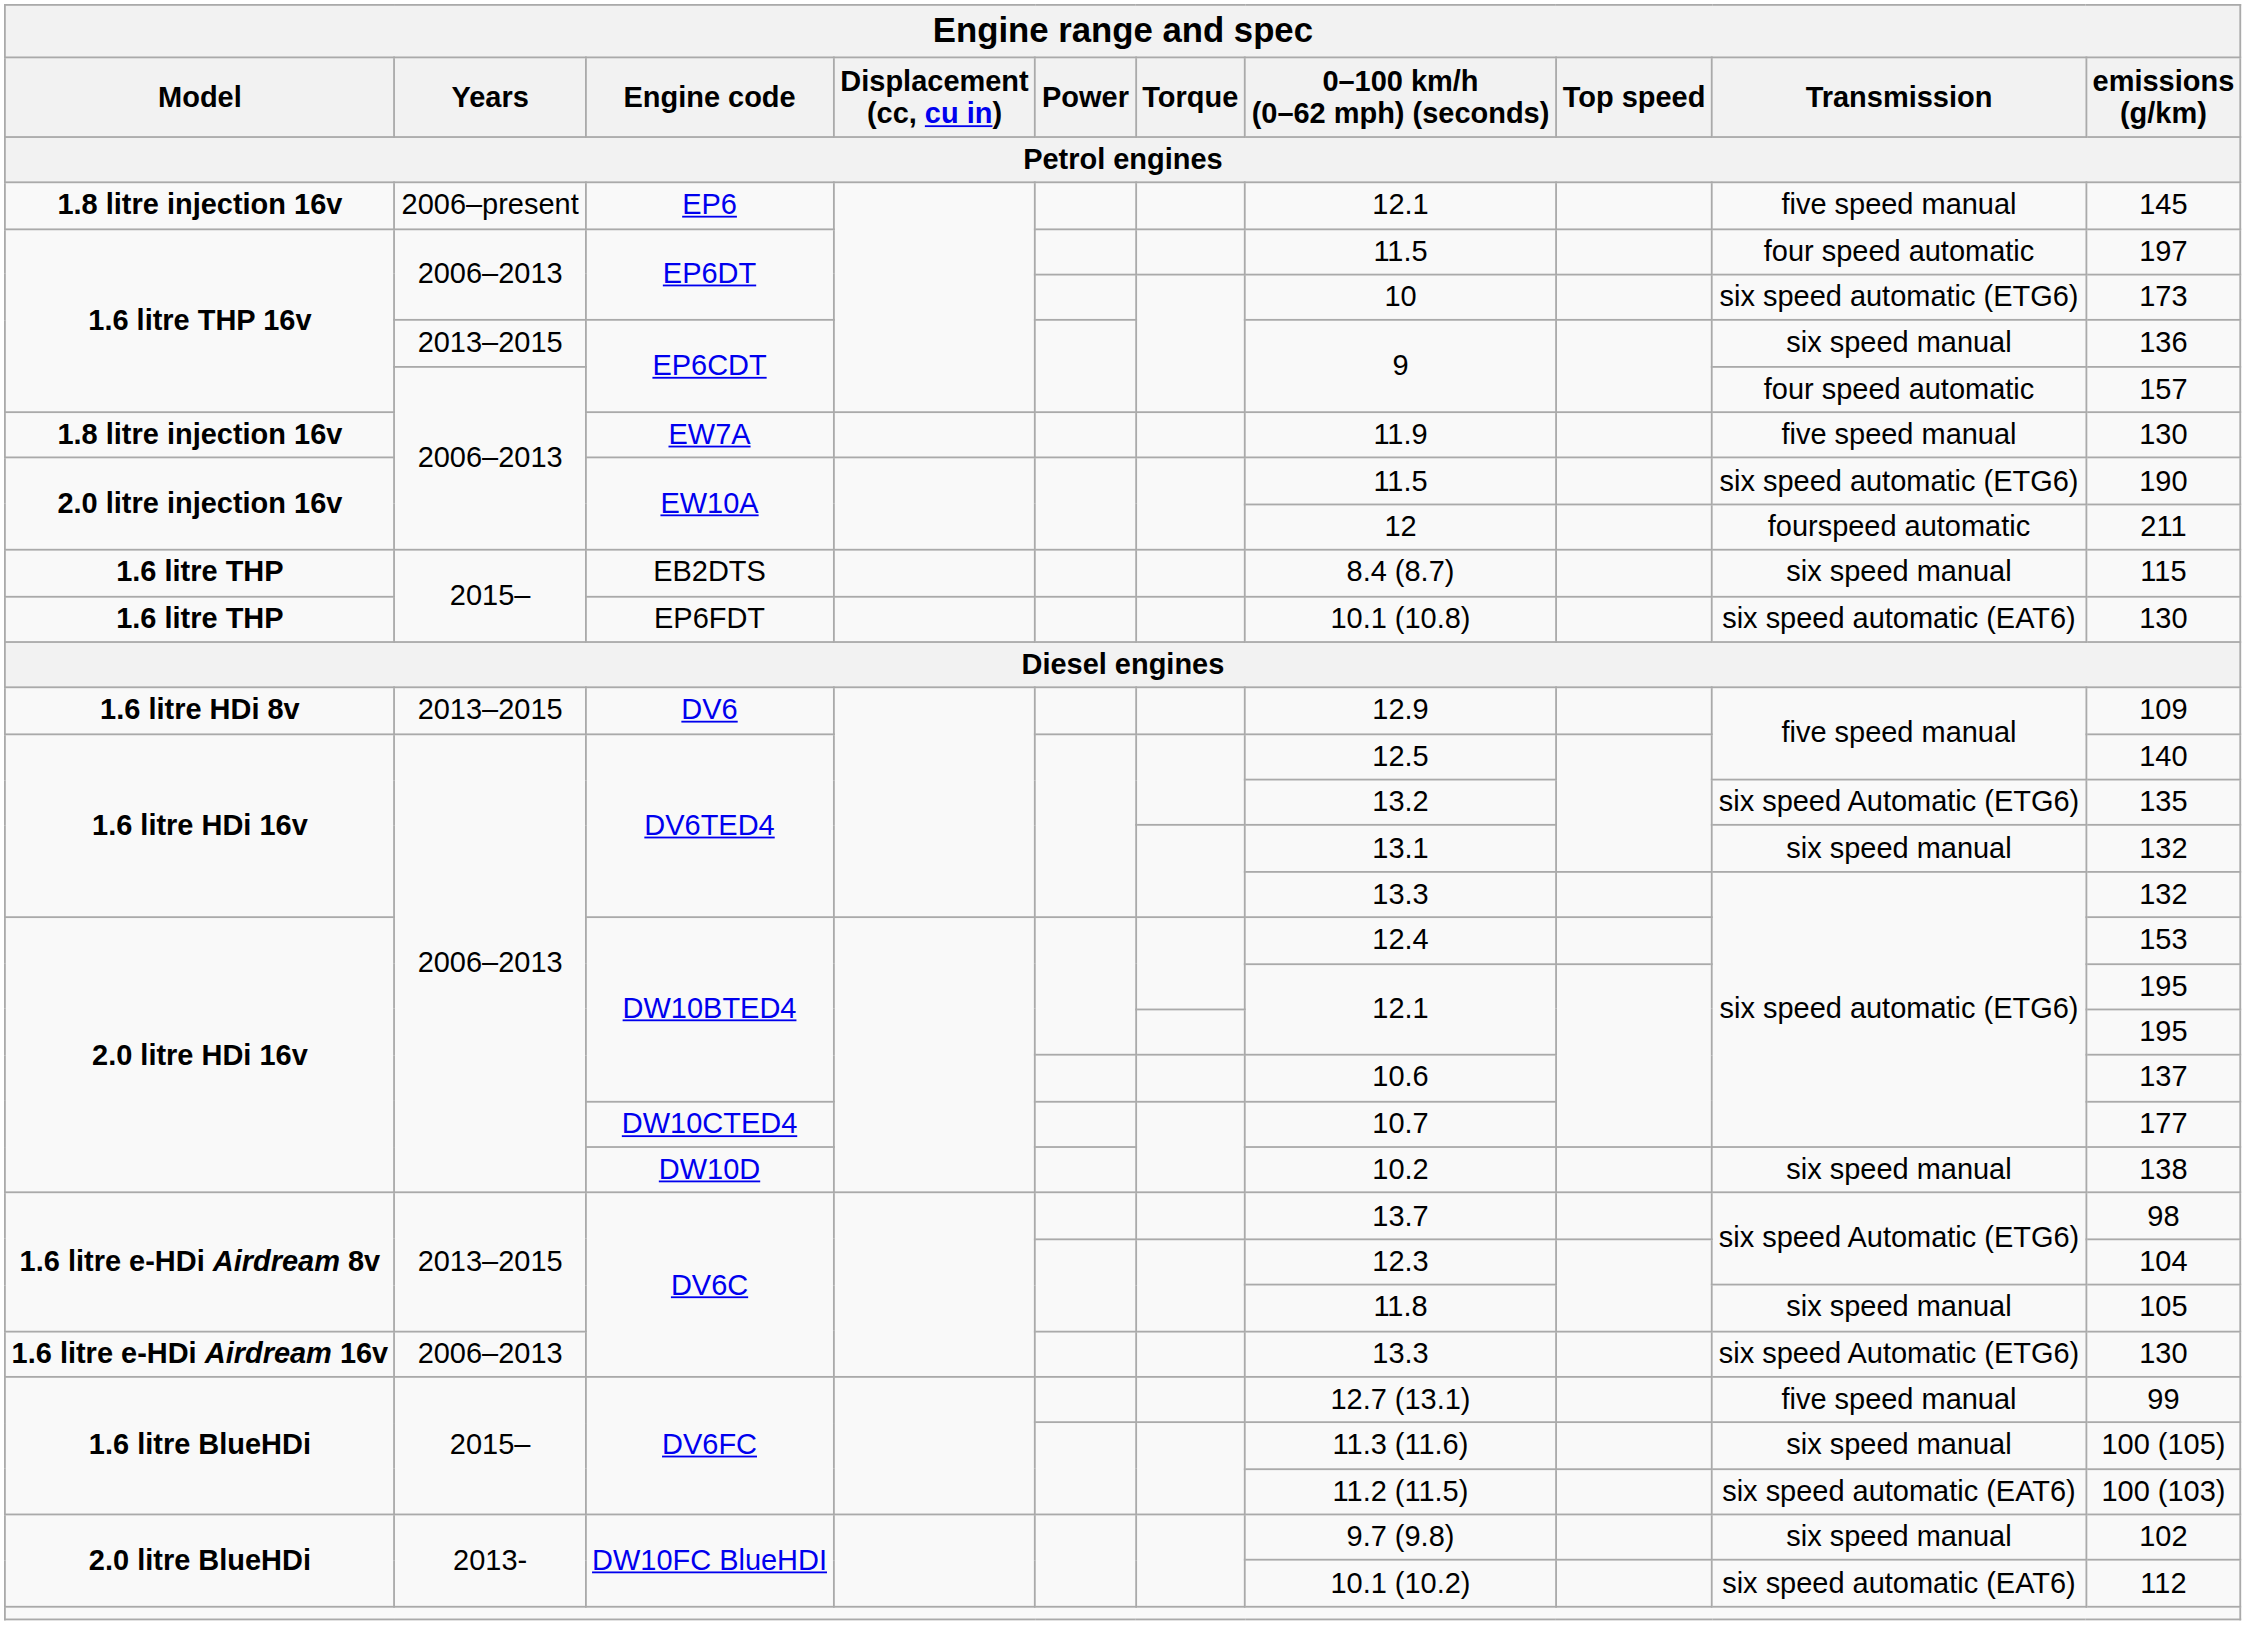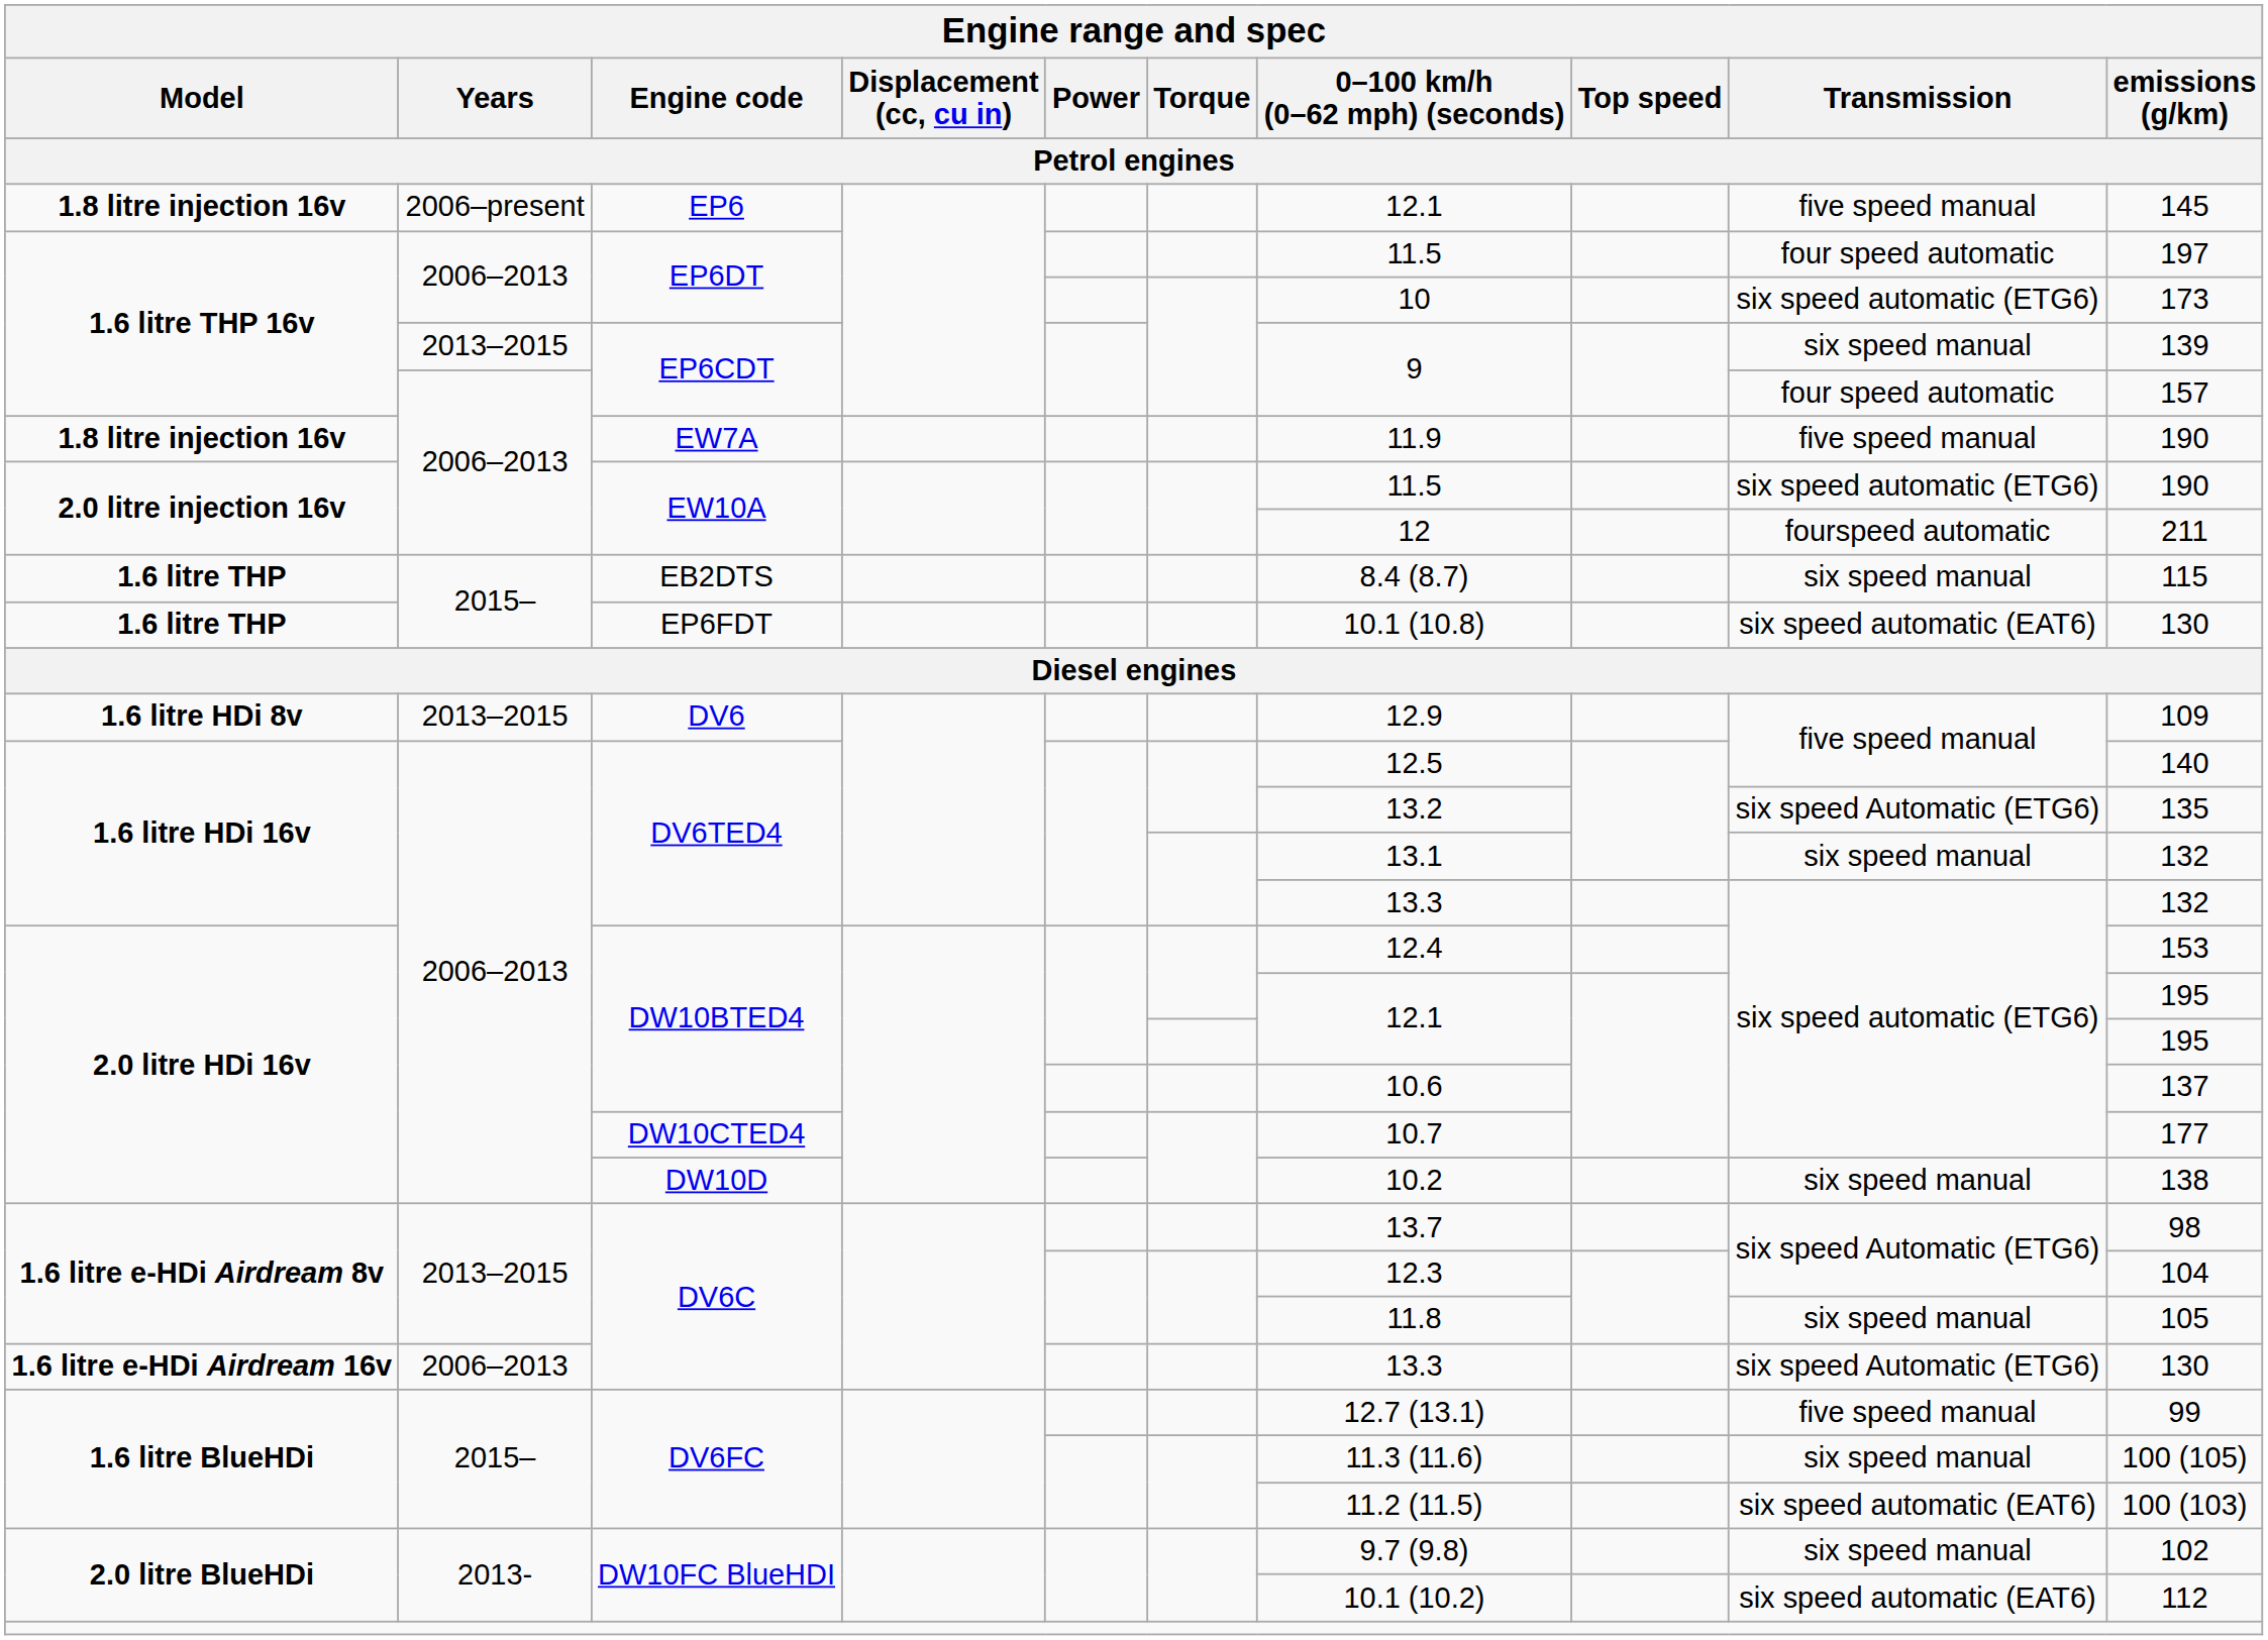 <table class="wikitable" style="text-align:center style="width:100%; font-size:85%; vertical-align:middle">
 <tr>
 <th colspan=10><big>Engine range and spec</big></th>
 </tr>
 <tr>
 <th>Model</th>
 <th>Years</th>
 <th>Engine code</th>
 <th>Displacement<br>(cc, <a href='#'>cu in</a>)</th>
 <th>Power</th>
 <th>Torque</th>
 <th>0–100 km/h<br>(0–62 mph) (seconds)</th>
 <th>Top speed</th>
 <th>Transmission</th>
 <th> emissions<br>(g/km)</th>
 </tr>
 <tr>
 <th colspan=10>Petrol engines</th>
 </tr>
 <tr align="center">
 <td><strong>1.8 litre injection 16v</strong></td>
 <td>2006–present</td>
 <td><a href='#'>EP6</a></td>
 <td rowspan="5"></td>
 <td></td>
 <td></td>
 <td>12.1</td>
 <td></td>
 <td>five speed manual</td>
 <td>145</td>
 </tr>
 <tr align="center">
 <td rowspan="4"><strong>1.6 litre THP 16v</strong></td>
 <td rowspan="2">2006–2013</td>
 <td rowspan="2"><a href='#'>EP6DT</a></td>
 <td></td>
 <td></td>
 <td>11.5</td>
 <td></td>
 <td>four speed automatic</td>
 <td>197</td>
 </tr>
 <tr align="center">
 <td></td>
 <td rowspan="3"></td>
 <td>10</td>
 <td></td>
 <td>six speed automatic (ETG6)</td>
 <td>173</td>
 </tr>
 <tr align="center">
 <td>2013–2015</td>
 <td rowspan="2"><a href='#'>EP6CDT</a></td>
 <td rowspan="2"></td>
 <td rowspan="2">9</td>
 <td rowspan="2"></td>
 <td>six speed manual</td>
-<td>136</td>
+<td>139</td>
 </tr>
 <tr align="center">
 <td rowspan="4">2006–2013</td>
 <td>four speed automatic</td>
 <td>157</td>
 </tr>
 <tr align="center">
 <td><strong>1.8 litre injection 16v</strong></td>
 <td><a href='#'>EW7A</a></td>
 <td></td>
 <td></td>
 <td></td>
 <td>11.9</td>
 <td></td>
 <td>five speed manual</td>
-<td>130</td>
+<td>190</td>
 </tr>
 <tr align="center">
 <td rowspan="2"><strong>2.0 litre injection 16v</strong></td>
 <td rowspan="2"><a href='#'>EW10A</a></td>
 <td rowspan="2"></td>
 <td rowspan="2"></td>
 <td rowspan="2"></td>
 <td>11.5</td>
 <td></td>
 <td>six speed automatic (ETG6)</td>
 <td>190</td>
 </tr>
 <tr align="center">
 <td>12</td>
 <td></td>
 <td>fourspeed automatic</td>
 <td>211</td>
 </tr>
 <tr align="center">
 <td><strong>1.6 litre THP</strong></td>
 <td rowspan="2">2015–</td>
 <td>EB2DTS</td>
 <td></td>
 <td></td>
 <td></td>
 <td>8.4 (8.7)</td>
 <td></td>
 <td>six speed manual</td>
 <td>115</td>
 </tr>
 <tr align="center">
 <td><strong>1.6 litre THP</strong></td>
 <td>EP6FDT</td>
 <td></td>
 <td></td>
 <td></td>
 <td>10.1 (10.8)</td>
 <td></td>
 <td>six speed automatic (EAT6)</td>
 <td>130</td>
 </tr>
 <tr>
 <th colspan=10>Diesel engines</th>
 </tr>
 <tr align="center">
 <td><strong>1.6 litre HDi 8v</strong></td>
 <td>2013–2015</td>
 <td><a href='#'>DV6</a></td>
 <td rowspan="5"></td>
 <td></td>
 <td></td>
 <td>12.9</td>
 <td></td>
 <td rowspan="2">five speed manual</td>
 <td>109</td>
 </tr>
 <tr align="center">
 <td rowspan="4"><strong>1.6 litre HDi 16v</strong></td>
 <td rowspan="10">2006–2013</td>
 <td rowspan="4"><a href='#'>DV6TED4</a></td>
 <td rowspan="4"></td>
 <td rowspan="2"></td>
 <td>12.5</td>
 <td rowspan="3"></td>
 <td>140</td>
 </tr>
 <tr align="center">
 <td>13.2</td>
 <td>six speed Automatic (ETG6)</td>
 <td>135</td>
 </tr>
 <tr align="center">
 <td rowspan="2"></td>
 <td>13.1</td>
 <td>six speed manual</td>
 <td>132</td>
 </tr>
 <tr align="center">
 <td>13.3</td>
 <td></td>
 <td rowspan="6">six speed automatic (ETG6)</td>
 <td>132</td>
 </tr>
 <tr align="center">
 <td rowspan="6"><strong>2.0 litre HDi 16v</strong></td>
 <td rowspan="4"><a href='#'>DW10BTED4</a></td>
 <td rowspan="6"></td>
 <td rowspan="3"></td>
 <td rowspan="2"></td>
 <td>12.4</td>
 <td></td>
 <td>153</td>
 </tr>
 <tr align="center">
 <td rowspan="2">12.1</td>
 <td rowspan="4"></td>
 <td>195</td>
 </tr>
 <tr align="center">
 <td></td>
 <td>195</td>
 </tr>
 <tr align="center">
 <td></td>
 <td></td>
 <td>10.6</td>
 <td>137</td>
 </tr>
 <tr align="center">
 <td><a href='#'>DW10CTED4</a></td>
 <td></td>
 <td rowspan="2"></td>
 <td>10.7</td>
 <td>177</td>
 </tr>
 <tr align="center">
 <td><a href='#'>DW10D</a></td>
 <td></td>
 <td>10.2</td>
 <td></td>
 <td>six speed manual</td>
 <td>138</td>
 </tr>
 <tr align="center">
 <td rowspan="3"><strong>1.6 litre e-HDi <em>Airdream</em> 8v</strong></td>
 <td rowspan="3">2013–2015</td>
 <td rowspan="4"><a href='#'>DV6C</a></td>
 <td rowspan="4"></td>
 <td></td>
 <td></td>
 <td>13.7</td>
 <td></td>
 <td rowspan="2">six speed Automatic (ETG6)</td>
 <td>98</td>
 </tr>
 <tr align="center">
 <td rowspan="2"></td>
 <td rowspan="2"></td>
 <td>12.3</td>
 <td rowspan="2"></td>
 <td>104</td>
 </tr>
 <tr align="center">
 <td>11.8</td>
 <td>six speed manual</td>
 <td>105</td>
 </tr>
 <tr align="center">
 <td><strong>1.6 litre e-HDi <em>Airdream</em> 16v</strong></td>
 <td>2006–2013</td>
 <td></td>
 <td></td>
 <td>13.3</td>
 <td></td>
 <td>six speed Automatic (ETG6)</td>
 <td>130</td>
 </tr>
 <tr align="center">
 <td rowspan="3"><strong>1.6 litre BlueHDi</strong></td>
 <td rowspan="3">2015–</td>
 <td rowspan="3"><a href='#'>DV6FC</a></td>
 <td rowspan="3"></td>
 <td></td>
 <td></td>
 <td>12.7 (13.1)</td>
 <td></td>
 <td>five speed manual</td>
 <td>99</td>
 </tr>
 <tr align="center">
 <td rowspan="2"></td>
 <td rowspan="2"></td>
 <td>11.3 (11.6)</td>
 <td></td>
 <td>six speed manual</td>
 <td>100 (105)</td>
 </tr>
 <tr align="center">
 <td>11.2 (11.5)</td>
 <td></td>
 <td>six speed automatic (EAT6)</td>
 <td>100 (103)</td>
 </tr>
 <tr align="center">
 <td rowspan="2"><strong>2.0 litre BlueHDi</strong></td>
 <td rowspan="2">2013-</td>
 <td rowspan="2"><a href='#'>DW10FC BlueHDI</a></td>
 <td rowspan="2"></td>
 <td rowspan="2"></td>
 <td rowspan="2"></td>
 <td>9.7 (9.8)</td>
 <td></td>
 <td>six speed manual</td>
 <td>102</td>
 </tr>
 <tr align="center">
 <td>10.1 (10.2)</td>
 <td></td>
 <td>six speed automatic (EAT6)</td>
 <td>112</td>
 </tr>
 <tr align="center">
 <td colspan="10" align="right"></td>
 </tr>
 </table>
